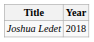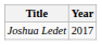 <table class="wikitable">
 <tr>
 <th>Title</th>
 <th>Year</th>
 </tr>
 <tr>
 <td><em>Joshua Ledet</em></td>
-<td>2018</td>
+<td>2017</td>
 </tr>
 </table>
